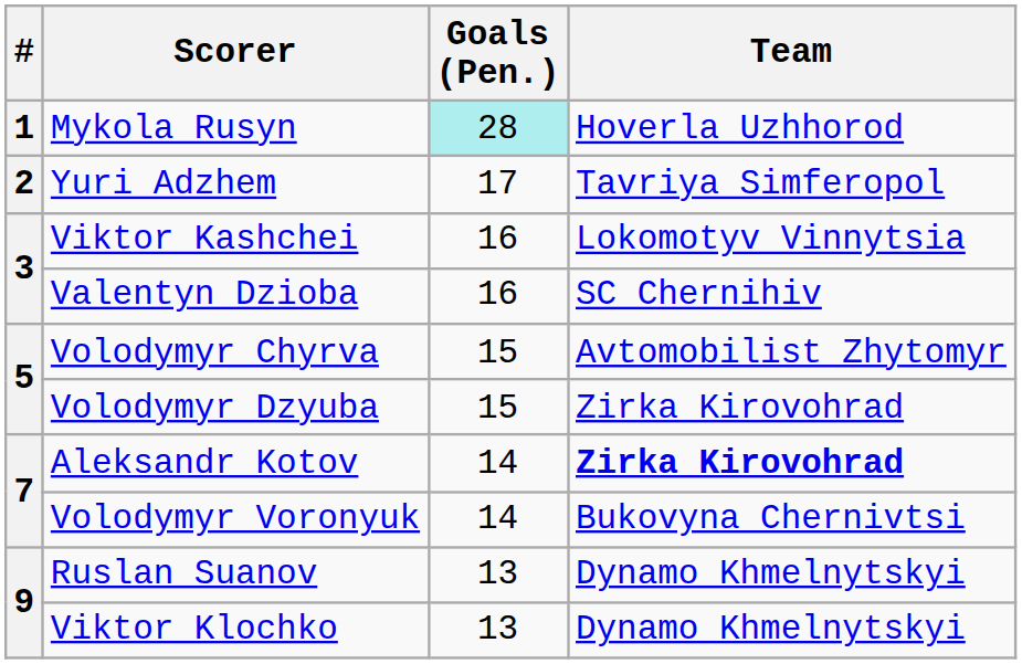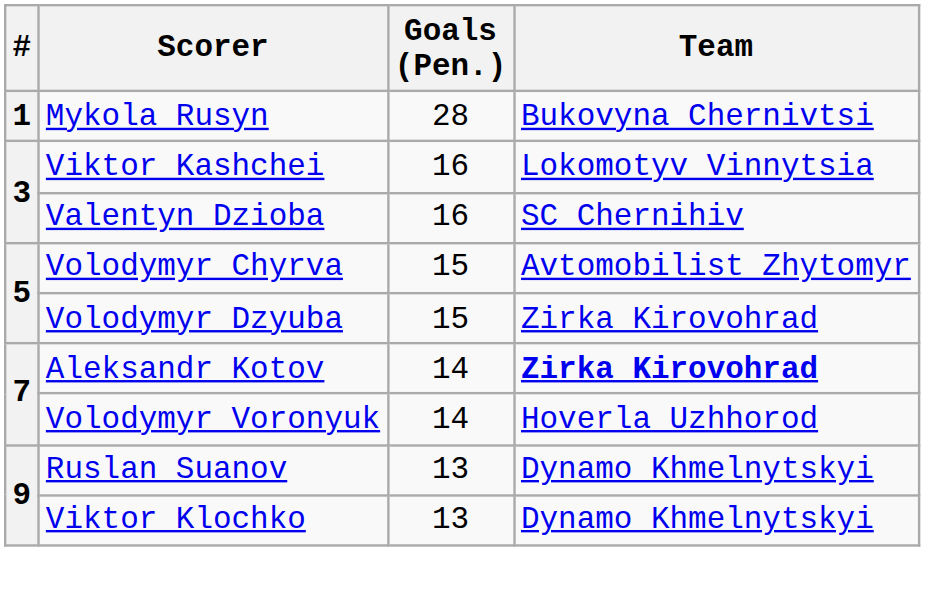 <table class="wikitable">
 <tr>
 <th>#</th>
 <th>Scorer</th>
 <th>Goals<br>(Pen.)</th>
 <th>Team</th>
 </tr>
 <tr>
 <th>1</th>
 <td><a href='#'>Mykola Rusyn</a></td>
-<td align=center style="background: paleturquoise;">28</td>
-<td><a href='#'>Hoverla Uzhhorod</a></td>
-</tr>
-<tr>
-<th>2</th>
-<td><a href='#'>Yuri Adzhem</a></td>
-<td align=center>17</td>
-<td><a href='#'>Tavriya Simferopol</a></td>
+<td align=center>28</td>
+<td><a href='#'>Bukovyna Chernivtsi</a></td>
 </tr>
 <tr>
 <th rowspan=2>3</th>
 <td><a href='#'>Viktor Kashchei</a></td>
 <td align=center>16</td>
 <td><a href='#'>Lokomotyv Vinnytsia</a></td>
 </tr>
 <tr>
 <td><a href='#'>Valentyn Dzioba</a></td>
 <td align=center>16</td>
 <td><a href='#'>SC Chernihiv</a></td>
 </tr>
 <tr>
 <th rowspan=2>5</th>
 <td><a href='#'>Volodymyr Chyrva</a></td>
 <td align=center>15</td>
 <td><a href='#'>Avtomobilist Zhytomyr</a></td>
 </tr>
 <tr>
 <td><a href='#'>Volodymyr Dzyuba</a></td>
 <td align=center>15</td>
 <td><a href='#'>Zirka Kirovohrad</a></td>
 </tr>
 <tr>
 <th rowspan=2>7</th>
 <td><a href='#'>Aleksandr Kotov</a></td>
 <td align=center>14</td>
 <td><strong><a href='#'>Zirka Kirovohrad</a></strong></td>
 </tr>
 <tr>
 <td><a href='#'>Volodymyr Voronyuk</a></td>
 <td align=center>14</td>
-<td><a href='#'>Bukovyna Chernivtsi</a></td>
+<td><a href='#'>Hoverla Uzhhorod</a></td>
 </tr>
 <tr>
 <th rowspan=2>9</th>
 <td><a href='#'>Ruslan Suanov</a></td>
 <td align=center>13</td>
 <td><a href='#'>Dynamo Khmelnytskyi</a></td>
 </tr>
 <tr>
 <td><a href='#'>Viktor Klochko</a></td>
 <td align=center>13</td>
 <td><a href='#'>Dynamo Khmelnytskyi</a></td>
 </tr>
 </table>
